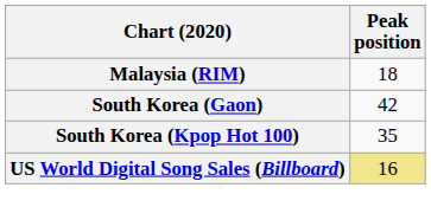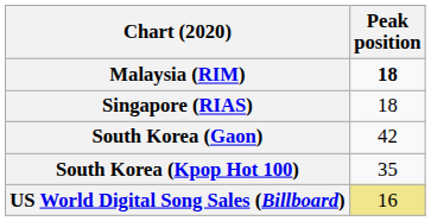 <table class="wikitable sortable plainrowheaders" style="text-align:center">
 <tr>
 <th scope="col">Chart (2020)</th>
 <th scope="col">Peak<br>position</th>
 </tr>
 <tr>
 <th scope="row">Malaysia (<a href='#'>RIM</a>)</th>
+<td><strong>18</strong></td>
+</tr>
+<tr>
+<th scope="row">Singapore (<a href='#'>RIAS</a>)</th>
 <td>18</td>
 </tr>
 <tr>
 <th scope="row">South Korea (<a href='#'>Gaon</a>)</th>
 <td>42</td>
 </tr>
 <tr>
 <th scope="row">South Korea (<a href='#'>Kpop Hot 100</a>)</th>
 <td>35</td>
 </tr>
 <tr>
 <th scope="row">US <a href='#'>World Digital Song Sales</a> (<em><a href='#'>Billboard</a></em>)</th>
 <td style="background: khaki;">16</td>
 </tr>
 </table>
